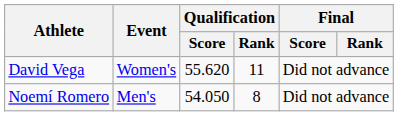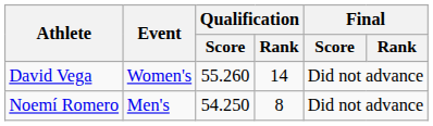 <table class="wikitable" style="font-size:90%">
 <tr>
 <th rowspan="2">Athlete</th>
 <th rowspan="2">Event</th>
 <th colspan="2">Qualification</th>
 <th colspan="2">Final</th>
 </tr>
 <tr style="font-size:95%">
 <th>Score</th>
 <th>Rank</th>
 <th>Score</th>
 <th>Rank</th>
 </tr>
 <tr align=center>
 <td align=left><a href='#'>David Vega</a></td>
 <td align=left><a href='#'>Women's</a></td>
-<td>55.620</td>
-<td>11</td>
+<td>55.260</td>
+<td>14</td>
 <td colspan=2>Did not advance</td>
 </tr>
 <tr align=center>
 <td align=left><a href='#'>Noemí Romero</a></td>
 <td align=left><a href='#'>Men's</a></td>
-<td>54.050</td>
+<td>54.250</td>
 <td>8</td>
 <td colspan=2>Did not advance</td>
 </tr>
 </table>
